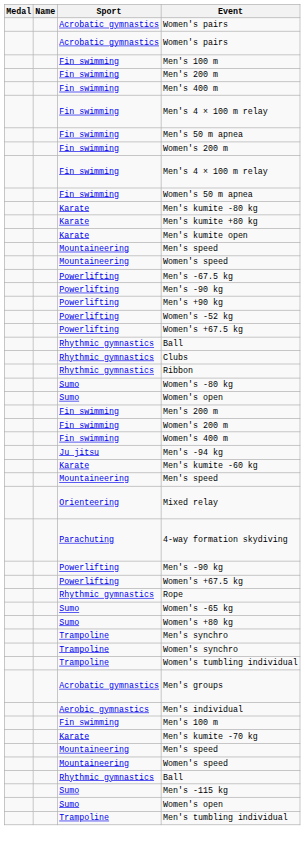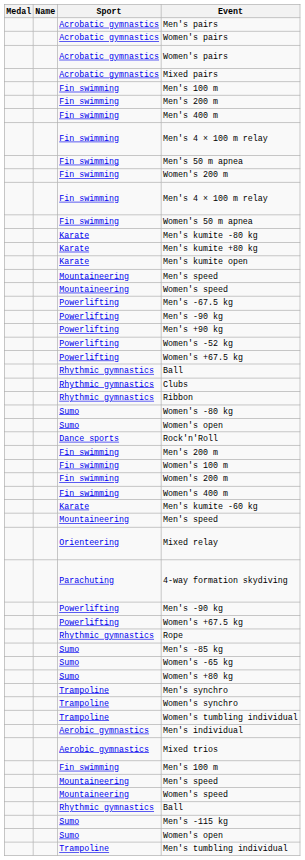 <table class="wikitable sortable">
 <tr>
 <th>Medal</th>
 <th>Name</th>
 <th>Sport</th>
 <th>Event</th>
+</tr>
+<tr>
+<td></td>
+<td><br></td>
+<td><a href='#'>Acrobatic gymnastics</a></td>
+<td>Men's pairs</td>
 </tr>
 <tr>
 <td></td>
 <td><br></td>
 <td><a href='#'>Acrobatic gymnastics</a></td>
 <td>Women's pairs</td>
 </tr>
 <tr>
 <td></td>
 <td><br><br></td>
 <td><a href='#'>Acrobatic gymnastics</a></td>
 <td>Women's pairs</td>
+</tr>
+<tr>
+<td></td>
+<td><br></td>
+<td><a href='#'>Acrobatic gymnastics</a></td>
+<td>Mixed pairs</td>
 </tr>
 <tr>
 <td></td>
 <td></td>
 <td><a href='#'>Fin swimming</a></td>
 <td>Men's 100 m</td>
 </tr>
 <tr>
 <td></td>
 <td></td>
 <td><a href='#'>Fin swimming</a></td>
 <td>Men's 200 m</td>
 </tr>
 <tr>
 <td></td>
 <td></td>
 <td><a href='#'>Fin swimming</a></td>
 <td>Men's 400 m</td>
 </tr>
 <tr>
 <td></td>
 <td><br><br><br></td>
 <td><a href='#'>Fin swimming</a></td>
 <td>Men's 4 × 100 m relay</td>
 </tr>
 <tr>
 <td></td>
 <td></td>
 <td><a href='#'>Fin swimming</a></td>
 <td>Men's 50 m apnea</td>
 </tr>
 <tr>
 <td></td>
 <td></td>
 <td><a href='#'>Fin swimming</a></td>
 <td>Women's 200 m</td>
 </tr>
 <tr>
 <td></td>
 <td><br><br><br></td>
 <td><a href='#'>Fin swimming</a></td>
 <td>Men's 4 × 100 m relay</td>
 </tr>
 <tr>
 <td></td>
 <td></td>
 <td><a href='#'>Fin swimming</a></td>
 <td>Women's 50 m apnea</td>
 </tr>
 <tr>
 <td></td>
 <td></td>
 <td><a href='#'>Karate</a></td>
 <td>Men's kumite -80 kg</td>
 </tr>
 <tr>
 <td></td>
 <td></td>
 <td><a href='#'>Karate</a></td>
 <td>Men's kumite +80 kg</td>
 </tr>
 <tr>
 <td></td>
 <td></td>
 <td><a href='#'>Karate</a></td>
 <td>Men's kumite open</td>
 </tr>
 <tr>
 <td></td>
 <td></td>
 <td><a href='#'>Mountaineering</a></td>
 <td>Men's speed</td>
 </tr>
 <tr>
 <td></td>
 <td></td>
 <td><a href='#'>Mountaineering</a></td>
 <td>Women's speed</td>
 </tr>
 <tr>
 <td></td>
 <td></td>
 <td><a href='#'>Powerlifting</a></td>
 <td>Men's -67.5 kg</td>
 </tr>
 <tr>
 <td></td>
 <td></td>
 <td><a href='#'>Powerlifting</a></td>
 <td>Men's -90 kg</td>
 </tr>
 <tr>
 <td></td>
 <td></td>
 <td><a href='#'>Powerlifting</a></td>
 <td>Men's +90 kg</td>
 </tr>
 <tr>
 <td></td>
 <td></td>
 <td><a href='#'>Powerlifting</a></td>
 <td>Women's -52 kg</td>
 </tr>
 <tr>
 <td></td>
 <td></td>
 <td><a href='#'>Powerlifting</a></td>
 <td>Women's +67.5 kg</td>
 </tr>
 <tr>
 <td></td>
 <td></td>
 <td><a href='#'>Rhythmic gymnastics</a></td>
 <td>Ball</td>
 </tr>
 <tr>
 <td></td>
 <td></td>
 <td><a href='#'>Rhythmic gymnastics</a></td>
 <td>Clubs</td>
 </tr>
 <tr>
 <td></td>
 <td></td>
 <td><a href='#'>Rhythmic gymnastics</a></td>
 <td>Ribbon</td>
 </tr>
 <tr>
 <td></td>
 <td></td>
 <td><a href='#'>Sumo</a></td>
 <td>Women's  -80 kg</td>
 </tr>
 <tr>
 <td></td>
 <td></td>
 <td><a href='#'>Sumo</a></td>
 <td>Women's  open</td>
 </tr>
 <tr>
 <td></td>
+<td><br></td>
+<td><a href='#'>Dance sports</a></td>
+<td>Rock'n'Roll</td>
+</tr>
+<tr>
+<td></td>
 <td></td>
 <td><a href='#'>Fin swimming</a></td>
 <td>Men's 200 m</td>
+</tr>
+<tr>
+<td></td>
+<td></td>
+<td><a href='#'>Fin swimming</a></td>
+<td>Women's 100 m</td>
 </tr>
 <tr>
 <td></td>
 <td></td>
 <td><a href='#'>Fin swimming</a></td>
 <td>Women's 200 m</td>
 </tr>
 <tr>
 <td></td>
 <td></td>
 <td><a href='#'>Fin swimming</a></td>
 <td>Women's 400 m</td>
-</tr>
-<tr>
-<td></td>
-<td></td>
-<td><a href='#'>Ju jitsu</a></td>
-<td>Men's -94 kg</td>
 </tr>
 <tr>
 <td></td>
 <td></td>
 <td><a href='#'>Karate</a></td>
 <td>Men's kumite -60 kg</td>
 </tr>
 <tr>
 <td></td>
 <td></td>
 <td><a href='#'>Mountaineering</a></td>
 <td>Men's speed</td>
 </tr>
 <tr>
 <td></td>
 <td><br><br><br></td>
 <td><a href='#'>Orienteering</a></td>
 <td>Mixed relay</td>
 </tr>
 <tr>
 <td></td>
 <td><br><br><br><br></td>
 <td><a href='#'>Parachuting</a></td>
 <td>4-way formation skydiving</td>
 </tr>
 <tr>
 <td></td>
 <td></td>
 <td><a href='#'>Powerlifting</a></td>
 <td>Men's -90 kg</td>
 </tr>
 <tr>
 <td></td>
 <td></td>
 <td><a href='#'>Powerlifting</a></td>
 <td>Women's +67.5 kg</td>
 </tr>
 <tr>
 <td></td>
 <td></td>
 <td><a href='#'>Rhythmic gymnastics</a></td>
 <td>Rope</td>
 </tr>
 <tr>
 <td></td>
 <td></td>
 <td><a href='#'>Sumo</a></td>
+<td>Men's  -85 kg</td>
+</tr>
+<tr>
+<td></td>
+<td></td>
+<td><a href='#'>Sumo</a></td>
 <td>Women's  -65 kg</td>
 </tr>
 <tr>
 <td></td>
 <td></td>
 <td><a href='#'>Sumo</a></td>
 <td>Women's  +80 kg</td>
 </tr>
 <tr>
 <td></td>
 <td><br></td>
 <td><a href='#'>Trampoline</a></td>
 <td>Men's synchro</td>
 </tr>
 <tr>
 <td></td>
 <td><br></td>
 <td><a href='#'>Trampoline</a></td>
 <td>Women's synchro</td>
 </tr>
 <tr>
 <td></td>
 <td></td>
 <td><a href='#'>Trampoline</a></td>
 <td>Women's tumbling individual</td>
 </tr>
 <tr>
 <td></td>
-<td><br><br><br></td>
-<td><a href='#'>Acrobatic gymnastics</a></td>
-<td>Men's groups</td>
-</tr>
-<tr>
-<td></td>
 <td></td>
 <td><a href='#'>Aerobic gymnastics</a></td>
 <td>Men's individual</td>
 </tr>
 <tr>
 <td></td>
-<td></td>
-<td><a href='#'>Fin swimming</a></td>
-<td>Men's 100 m</td>
+<td><br><br></td>
+<td><a href='#'>Aerobic gymnastics</a></td>
+<td>Mixed trios</td>
 </tr>
 <tr>
 <td></td>
 <td></td>
-<td><a href='#'>Karate</a></td>
-<td>Men's kumite -70 kg</td>
+<td><a href='#'>Fin swimming</a></td>
+<td>Men's 100 m</td>
 </tr>
 <tr>
 <td></td>
 <td></td>
 <td><a href='#'>Mountaineering</a></td>
 <td>Men's speed</td>
 </tr>
 <tr>
 <td></td>
 <td></td>
 <td><a href='#'>Mountaineering</a></td>
 <td>Women's speed</td>
 </tr>
 <tr>
 <td></td>
 <td></td>
 <td><a href='#'>Rhythmic gymnastics</a></td>
 <td>Ball</td>
 </tr>
 <tr>
 <td></td>
 <td></td>
 <td><a href='#'>Sumo</a></td>
 <td>Men's  -115 kg</td>
 </tr>
 <tr>
 <td></td>
 <td></td>
 <td><a href='#'>Sumo</a></td>
 <td>Women's  open</td>
 </tr>
 <tr>
 <td></td>
 <td></td>
 <td><a href='#'>Trampoline</a></td>
 <td>Men's tumbling individual</td>
 </tr>
 </table>
